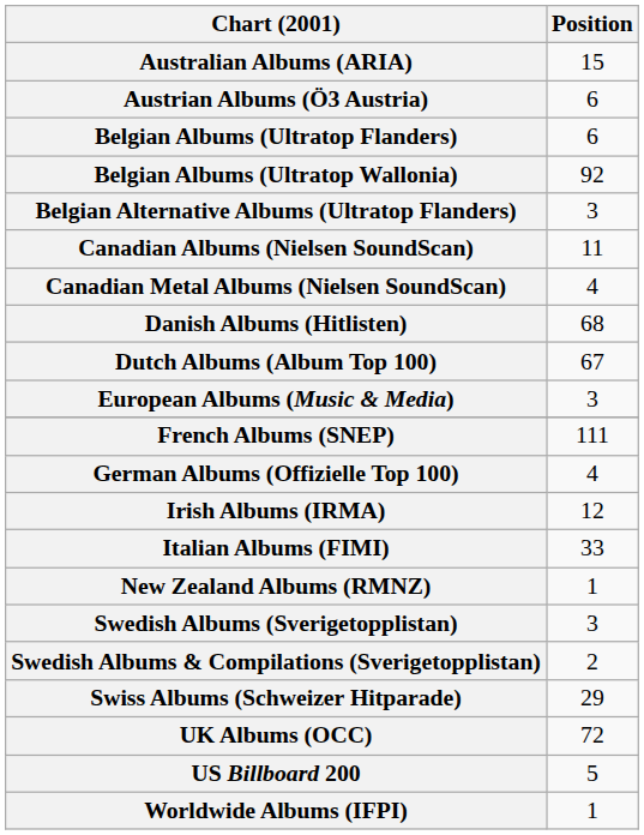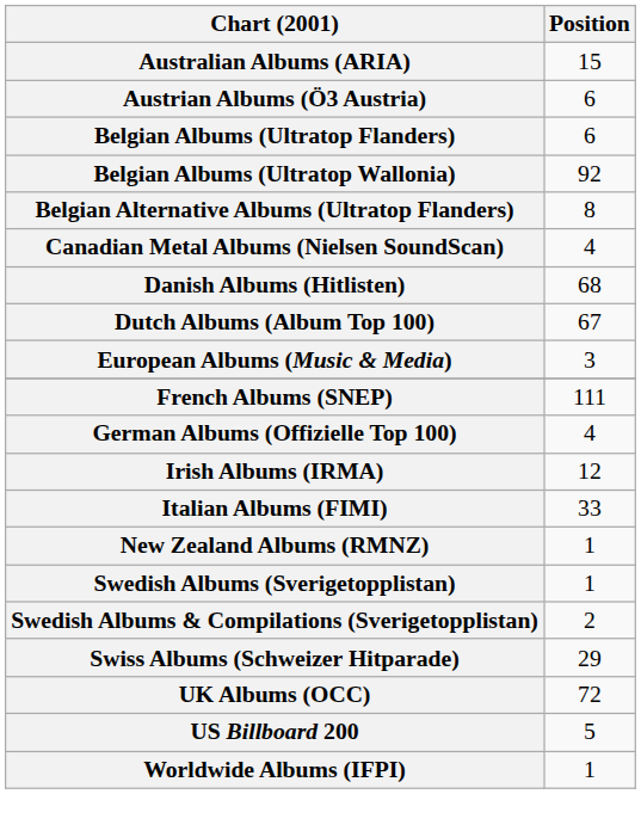 <table class="wikitable sortable plainrowheaders" style="text-align:center">
 <tr>
 <th scope="col">Chart (2001)</th>
 <th scope="col">Position</th>
 </tr>
 <tr>
 <th scope="row">Australian Albums (ARIA)</th>
 <td>15</td>
 </tr>
 <tr>
 <th scope="row">Austrian Albums (Ö3 Austria)</th>
 <td>6</td>
 </tr>
 <tr>
 <th scope="row">Belgian Albums (Ultratop Flanders)</th>
 <td>6</td>
 </tr>
 <tr>
 <th scope="row">Belgian Albums (Ultratop Wallonia)</th>
 <td>92</td>
 </tr>
 <tr>
 <th scope="row">Belgian Alternative Albums (Ultratop Flanders)</th>
-<td>3</td>
-</tr>
-<tr>
-<th scope="row">Canadian Albums (Nielsen SoundScan)</th>
-<td>11</td>
+<td>8</td>
 </tr>
 <tr>
 <th scope="row">Canadian Metal Albums (Nielsen SoundScan)</th>
 <td>4</td>
 </tr>
 <tr>
 <th scope="row">Danish Albums (Hitlisten)</th>
 <td>68</td>
 </tr>
 <tr>
 <th scope="row">Dutch Albums (Album Top 100)</th>
 <td>67</td>
 </tr>
 <tr>
 <th scope="row">European Albums (<em>Music & Media</em>)</th>
 <td>3</td>
 </tr>
 <tr>
 </tr>
 <tr>
 <th scope="row">French Albums (SNEP)</th>
 <td>111</td>
 </tr>
 <tr>
 <th scope="row">German Albums (Offizielle Top 100)</th>
 <td>4</td>
 </tr>
 <tr>
 <th scope="row">Irish Albums (IRMA)</th>
 <td>12</td>
 </tr>
 <tr>
 <th scope="row">Italian Albums (FIMI)</th>
 <td>33</td>
 </tr>
 <tr>
 <th scope="row">New Zealand Albums (RMNZ)</th>
 <td>1</td>
 </tr>
 <tr>
 <th scope="row">Swedish Albums (Sverigetopplistan)</th>
-<td>3</td>
+<td>1</td>
 </tr>
 <tr>
 <th scope="row">Swedish Albums & Compilations (Sverigetopplistan)</th>
 <td>2</td>
 </tr>
 <tr>
 <th scope="row">Swiss Albums (Schweizer Hitparade)</th>
 <td>29</td>
 </tr>
 <tr>
 <th scope="row">UK Albums (OCC)</th>
 <td>72</td>
 </tr>
 <tr>
 <th scope="row">US <em>Billboard</em> 200</th>
 <td>5</td>
 </tr>
 <tr>
 <th scope="row">Worldwide Albums (IFPI)</th>
 <td>1</td>
 </tr>
 </table>
